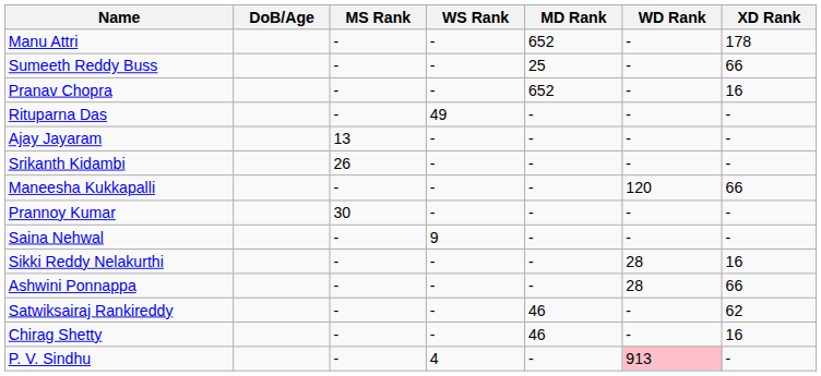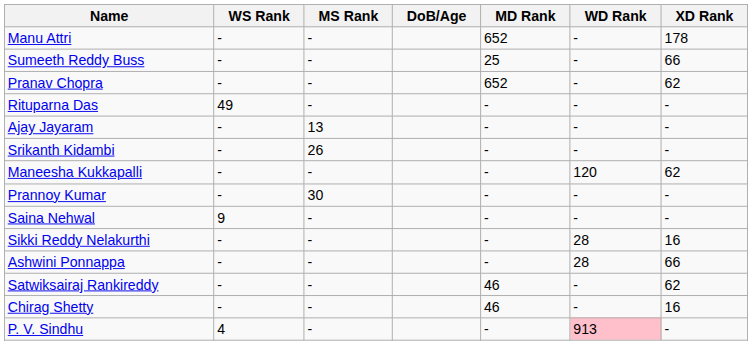 <table class="wikitable"  style="width:800px; font-size:95%;">
 <tr>
 <th align="left">Name</th>
+<th align="left">WS Rank</th>
+<th align="left">MS Rank</th>
 <th align="left">DoB/Age</th>
-<th align="left">MS Rank</th>
-<th align="left">WS Rank</th>
 <th align="left">MD Rank</th>
 <th align="left">WD Rank</th>
 <th align="left">XD Rank</th>
 </tr>
 <tr>
 <td><a href='#'>Manu Attri</a></td>
-<td></td>
 <td>-</td>
 <td>-</td>
+<td></td>
 <td>652</td>
 <td>-</td>
 <td>178</td>
 </tr>
 <tr>
 <td><a href='#'>Sumeeth Reddy Buss</a></td>
-<td></td>
 <td>-</td>
 <td>-</td>
+<td></td>
 <td>25</td>
 <td>-</td>
 <td>66</td>
 </tr>
 <tr>
 <td><a href='#'>Pranav Chopra</a></td>
-<td></td>
 <td>-</td>
 <td>-</td>
+<td></td>
 <td>652</td>
 <td>-</td>
-<td>16</td>
+<td>62</td>
 </tr>
 <tr>
 <td><a href='#'>Rituparna Das</a></td>
+<td>49</td>
+<td>-</td>
 <td></td>
-<td>-</td>
-<td>49</td>
 <td>-</td>
 <td>-</td>
 <td>-</td>
 </tr>
 <tr>
 <td><a href='#'>Ajay Jayaram</a></td>
+<td>-</td>
+<td>13</td>
 <td></td>
-<td>13</td>
-<td>-</td>
 <td>-</td>
 <td>-</td>
 <td>-</td>
 </tr>
 <tr>
 <td><a href='#'>Srikanth Kidambi</a></td>
+<td>-</td>
+<td>26</td>
 <td></td>
-<td>26</td>
-<td>-</td>
 <td>-</td>
 <td>-</td>
 <td>-</td>
 </tr>
 <tr>
 <td><a href='#'>Maneesha Kukkapalli</a></td>
+<td>-</td>
+<td>-</td>
 <td></td>
 <td>-</td>
-<td>-</td>
-<td>-</td>
 <td>120</td>
-<td>66</td>
+<td>62</td>
 </tr>
 <tr>
 <td><a href='#'>Prannoy Kumar</a></td>
+<td>-</td>
+<td>30</td>
 <td></td>
-<td>30</td>
-<td>-</td>
 <td>-</td>
 <td>-</td>
 <td>-</td>
 </tr>
 <tr>
 <td><a href='#'>Saina Nehwal</a></td>
+<td>9</td>
+<td>-</td>
 <td></td>
-<td>-</td>
-<td>9</td>
 <td>-</td>
 <td>-</td>
 <td>-</td>
 </tr>
 <tr>
 <td><a href='#'>Sikki Reddy Nelakurthi</a></td>
-<td></td>
 <td>-</td>
 <td>-</td>
+<td></td>
 <td>-</td>
 <td>28</td>
 <td>16</td>
 </tr>
 <tr>
 <td><a href='#'>Ashwini Ponnappa</a></td>
-<td></td>
 <td>-</td>
 <td>-</td>
+<td></td>
 <td>-</td>
 <td>28</td>
 <td>66</td>
 </tr>
 <tr>
 <td><a href='#'>Satwiksairaj Rankireddy</a></td>
-<td></td>
 <td>-</td>
 <td>-</td>
+<td></td>
 <td>46</td>
 <td>-</td>
 <td>62</td>
 </tr>
 <tr>
 <td><a href='#'>Chirag Shetty</a></td>
-<td></td>
 <td>-</td>
 <td>-</td>
+<td></td>
 <td>46</td>
 <td>-</td>
 <td>16</td>
 </tr>
 <tr>
 <td><a href='#'>P. V. Sindhu</a></td>
+<td>4</td>
+<td>-</td>
 <td></td>
-<td>-</td>
-<td>4</td>
 <td>-</td>
 <td style="background: pink;">913</td>
 <td>-</td>
 </tr>
 </table>
